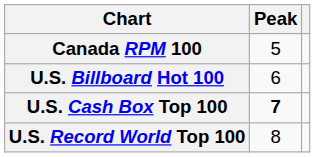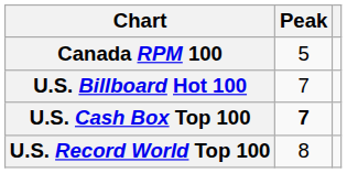 <table class="wikitable sortable plainrowheaders" style="text-align:center;">
 <tr>
 <th scope="col">Chart</th>
 <th scope="col">Peak</th>
 <th scope="col" class="unsortable"></th>
 </tr>
 <tr>
 <th scope="row">Canada <em><a href='#'>RPM</a></em> 100</th>
 <td>5</td>
 <td></td>
 </tr>
 <tr>
 <th scope="row">U.S. <em><a href='#'>Billboard</a></em> <a href='#'>Hot 100</a></th>
-<td>6</td>
+<td>7</td>
 <td></td>
 </tr>
 <tr>
 <th scope="row">U.S. <a href='#'><em>Cash Box</em></a> Top 100</th>
 <td><strong>7</strong></td>
 <td></td>
 </tr>
 <tr>
 <th scope="row">U.S. <em><a href='#'>Record World</a></em> Top 100</th>
 <td>8</td>
 <td></td>
 </tr>
 </table>
